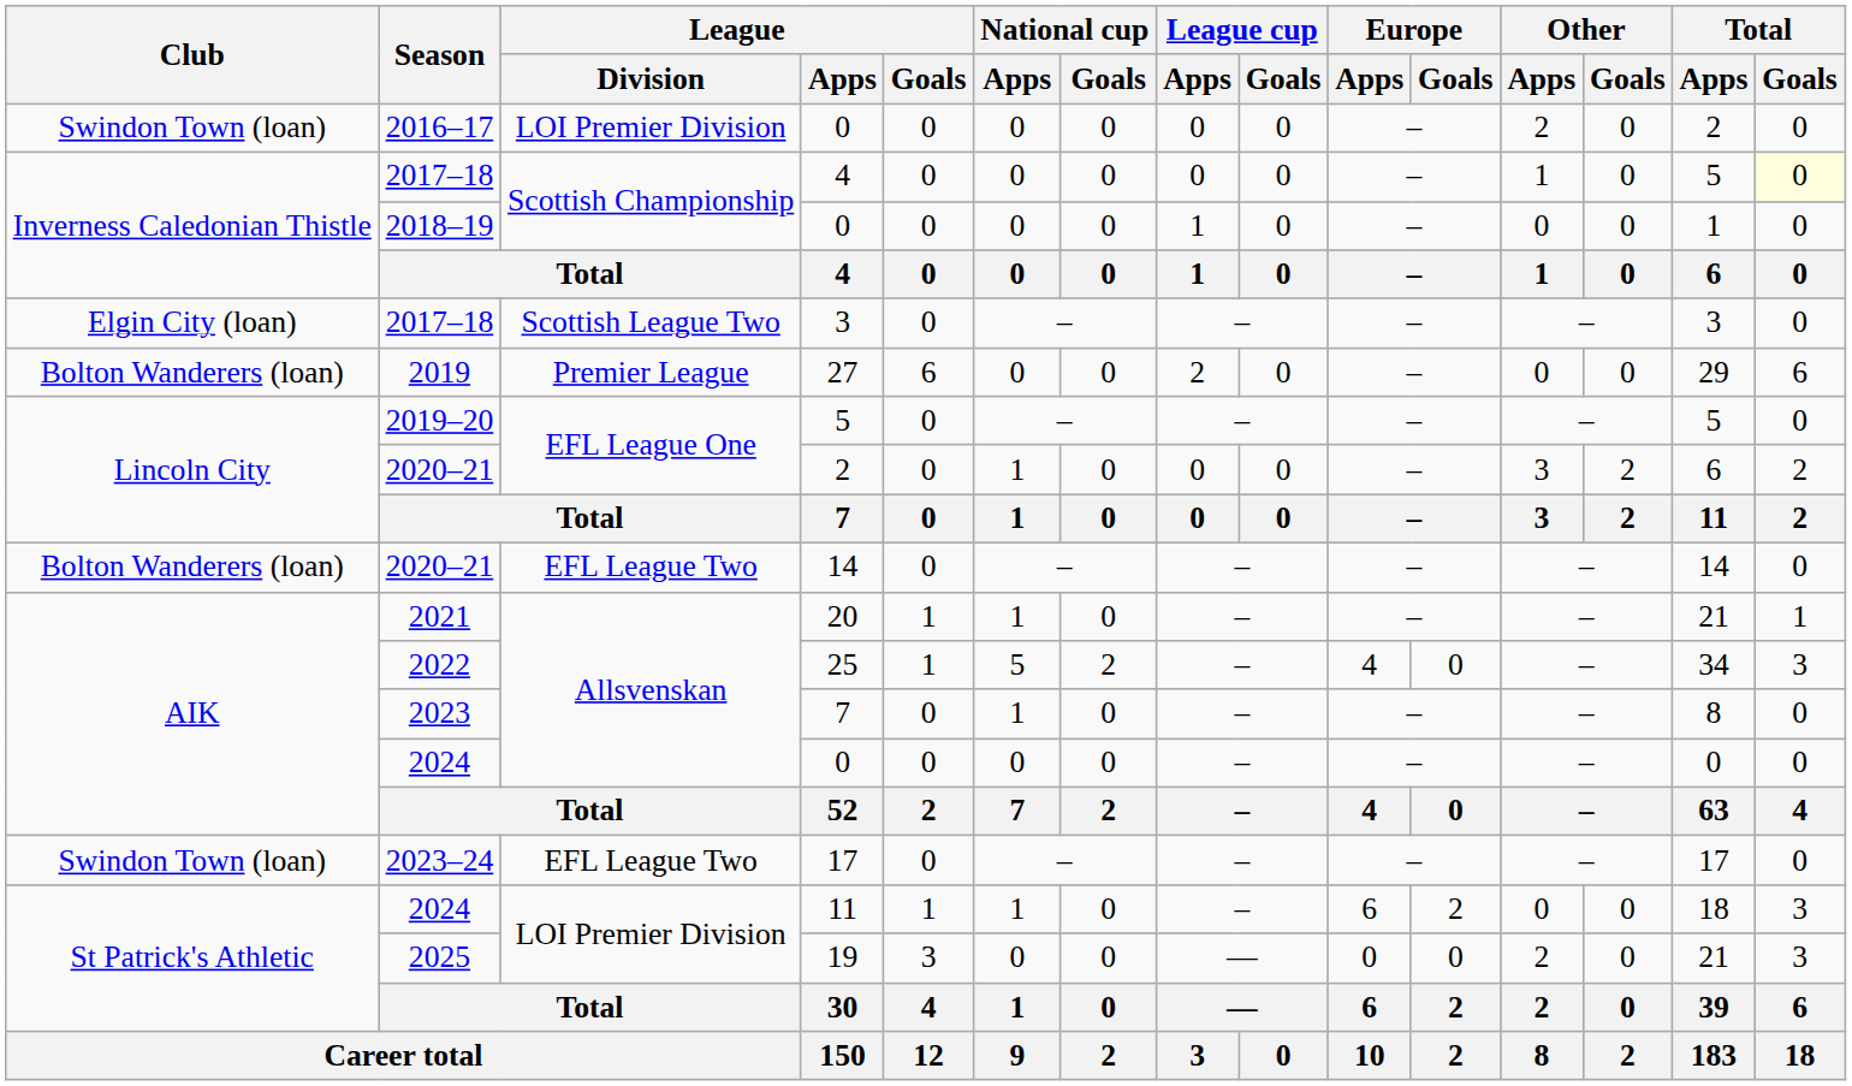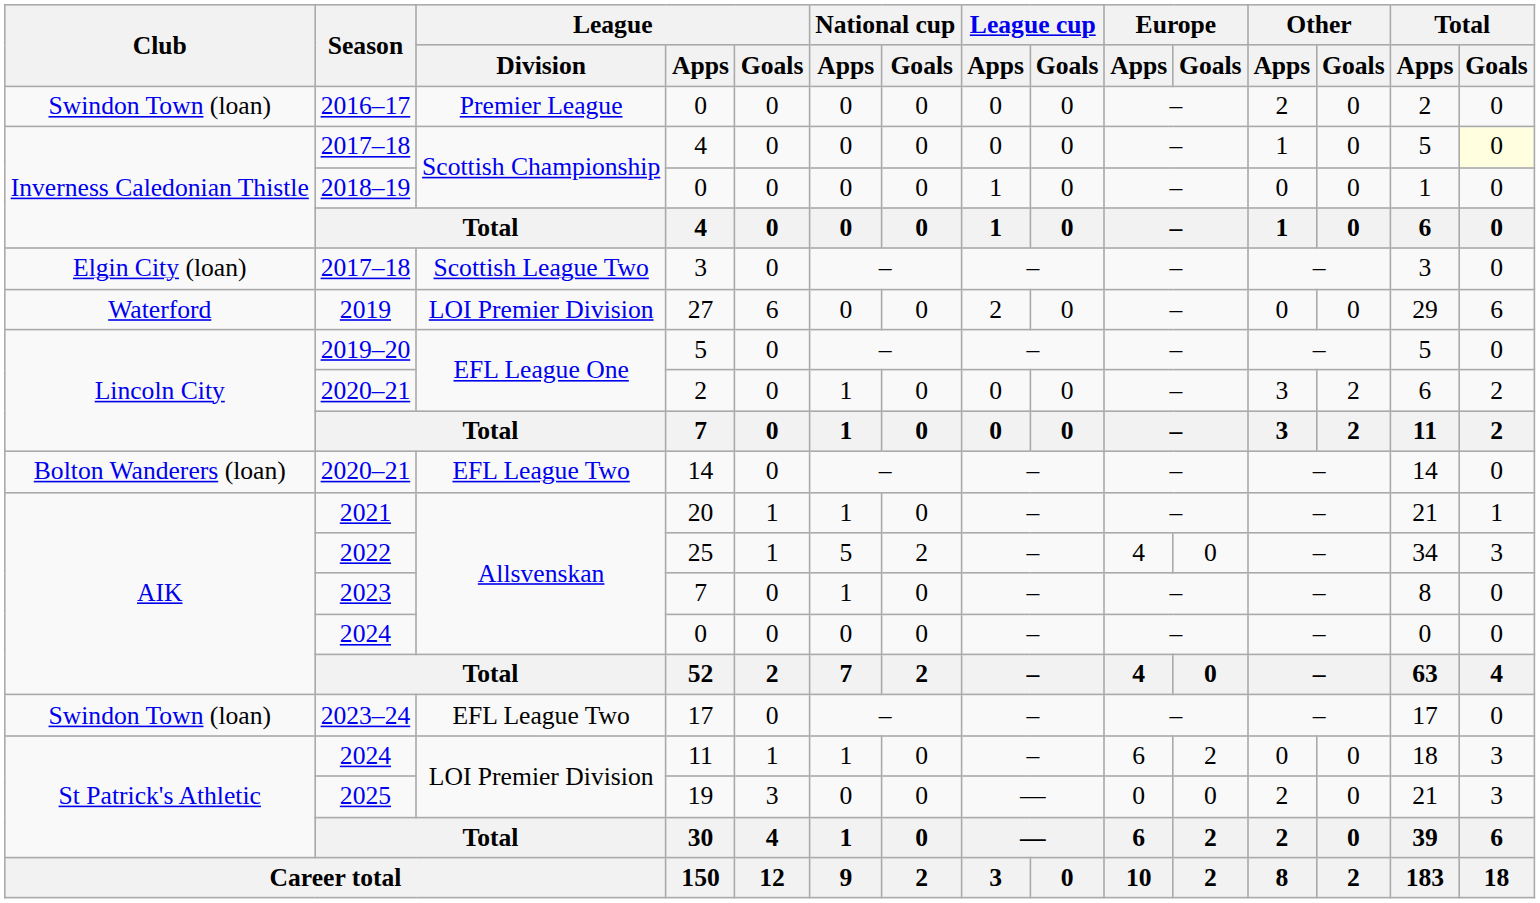 <table class="wikitable" style="text-align:center">
 <tr>
 <th rowspan="2">Club</th>
 <th rowspan="2">Season</th>
 <th colspan="3">League</th>
 <th colspan="2">National cup</th>
 <th colspan="2"><a href='#'>League cup</a></th>
 <th colspan="2">Europe</th>
 <th colspan="2">Other</th>
 <th colspan="2">Total</th>
 </tr>
 <tr>
 <th>Division</th>
 <th>Apps</th>
 <th>Goals</th>
 <th>Apps</th>
 <th>Goals</th>
 <th>Apps</th>
 <th>Goals</th>
 <th>Apps</th>
 <th>Goals</th>
 <th>Apps</th>
 <th>Goals</th>
 <th>Apps</th>
 <th>Goals</th>
 </tr>
 <tr>
 <td><a href='#'>Swindon Town</a> (loan)</td>
 <td><a href='#'>2016–17</a></td>
-<td><a href='#'>LOI Premier Division</a></td>
+<td><a href='#'>Premier League</a></td>
 <td>0</td>
 <td>0</td>
 <td>0</td>
 <td>0</td>
 <td>0</td>
 <td>0</td>
 <td colspan="2">–</td>
 <td>2</td>
 <td>0</td>
 <td>2</td>
 <td>0</td>
 </tr>
 <tr>
 <td rowspan="3"><a href='#'>Inverness Caledonian Thistle</a></td>
 <td><a href='#'>2017–18</a></td>
 <td rowspan="2"><a href='#'>Scottish Championship</a></td>
 <td>4</td>
 <td>0</td>
 <td>0</td>
 <td>0</td>
 <td>0</td>
 <td>0</td>
 <td colspan="2">–</td>
 <td>1</td>
 <td>0</td>
 <td>5</td>
 <td style="background: lightyellow;">0</td>
 </tr>
 <tr>
 <td><a href='#'>2018–19</a></td>
 <td>0</td>
 <td>0</td>
 <td>0</td>
 <td>0</td>
 <td>1</td>
 <td>0</td>
 <td colspan="2">–</td>
 <td>0</td>
 <td>0</td>
 <td>1</td>
 <td>0</td>
 </tr>
 <tr>
 <th colspan="2">Total</th>
 <th>4</th>
 <th>0</th>
 <th>0</th>
 <th>0</th>
 <th>1</th>
 <th>0</th>
 <th colspan="2">–</th>
 <th>1</th>
 <th>0</th>
 <th>6</th>
 <th>0</th>
 </tr>
 <tr>
 <td><a href='#'>Elgin City</a> (loan)</td>
 <td><a href='#'>2017–18</a></td>
 <td><a href='#'>Scottish League Two</a></td>
 <td>3</td>
 <td>0</td>
 <td colspan="2">–</td>
 <td colspan="2">–</td>
 <td colspan="2">–</td>
 <td colspan="2">–</td>
 <td>3</td>
 <td>0</td>
 </tr>
 <tr>
-<td><a href='#'>Bolton Wanderers</a> (loan)</td>
+<td><a href='#'>Waterford</a></td>
 <td><a href='#'>2019</a></td>
-<td><a href='#'>Premier League</a></td>
+<td><a href='#'>LOI Premier Division</a></td>
 <td>27</td>
 <td>6</td>
 <td>0</td>
 <td>0</td>
 <td>2</td>
 <td>0</td>
 <td colspan="2">–</td>
 <td>0</td>
 <td>0</td>
 <td>29</td>
 <td>6</td>
 </tr>
 <tr>
 <td rowspan="3"><a href='#'>Lincoln City</a></td>
 <td><a href='#'>2019–20</a></td>
 <td rowspan="2"><a href='#'>EFL League One</a></td>
 <td>5</td>
 <td>0</td>
 <td colspan="2">–</td>
 <td colspan="2">–</td>
 <td colspan="2">–</td>
 <td colspan="2">–</td>
 <td>5</td>
 <td>0</td>
 </tr>
 <tr>
 <td><a href='#'>2020–21</a></td>
 <td>2</td>
 <td>0</td>
 <td>1</td>
 <td>0</td>
 <td>0</td>
 <td>0</td>
 <td colspan="2">–</td>
 <td>3</td>
 <td>2</td>
 <td>6</td>
 <td>2</td>
 </tr>
 <tr>
 <th colspan="2">Total</th>
 <th>7</th>
 <th>0</th>
 <th>1</th>
 <th>0</th>
 <th>0</th>
 <th>0</th>
 <th colspan="2">–</th>
 <th>3</th>
 <th>2</th>
 <th>11</th>
 <th>2</th>
 </tr>
 <tr>
 <td><a href='#'>Bolton Wanderers</a> (loan)</td>
 <td><a href='#'>2020–21</a></td>
 <td><a href='#'>EFL League Two</a></td>
 <td>14</td>
 <td>0</td>
 <td colspan="2">–</td>
 <td colspan="2">–</td>
 <td colspan="2">–</td>
 <td colspan="2">–</td>
 <td>14</td>
 <td>0</td>
 </tr>
 <tr>
 <td rowspan="5"><a href='#'>AIK</a></td>
 <td><a href='#'>2021</a></td>
 <td rowspan="4"><a href='#'>Allsvenskan</a></td>
 <td>20</td>
 <td>1</td>
 <td>1</td>
 <td>0</td>
 <td colspan="2">–</td>
 <td colspan="2">–</td>
 <td colspan="2">–</td>
 <td>21</td>
 <td>1</td>
 </tr>
 <tr>
 <td><a href='#'>2022</a></td>
 <td>25</td>
 <td>1</td>
 <td>5</td>
 <td>2</td>
 <td colspan="2">–</td>
 <td>4</td>
 <td>0</td>
 <td colspan="2">–</td>
 <td>34</td>
 <td>3</td>
 </tr>
 <tr>
 <td><a href='#'>2023</a></td>
 <td>7</td>
 <td>0</td>
 <td>1</td>
 <td>0</td>
 <td colspan="2">–</td>
 <td colspan="2">–</td>
 <td colspan="2">–</td>
 <td>8</td>
 <td>0</td>
 </tr>
 <tr>
 <td><a href='#'>2024</a></td>
 <td>0</td>
 <td>0</td>
 <td>0</td>
 <td>0</td>
 <td colspan="2">–</td>
 <td colspan="2">–</td>
 <td colspan="2">–</td>
 <td>0</td>
 <td>0</td>
 </tr>
 <tr>
 <th colspan="2">Total</th>
 <th>52</th>
 <th>2</th>
 <th>7</th>
 <th>2</th>
 <th colspan="2">–</th>
 <th>4</th>
 <th>0</th>
 <th colspan="2">–</th>
 <th>63</th>
 <th>4</th>
 </tr>
 <tr>
 <td><a href='#'>Swindon Town</a> (loan)</td>
 <td><a href='#'>2023–24</a></td>
 <td>EFL League Two</td>
 <td>17</td>
 <td>0</td>
 <td colspan="2">–</td>
 <td colspan="2">–</td>
 <td colspan="2">–</td>
 <td colspan="2">–</td>
 <td>17</td>
 <td>0</td>
 </tr>
 <tr>
 <td rowspan="3"><a href='#'>St Patrick's Athletic</a></td>
 <td><a href='#'>2024</a></td>
 <td rowspan="2">LOI Premier Division</td>
 <td>11</td>
 <td>1</td>
 <td>1</td>
 <td>0</td>
 <td colspan="2">–</td>
 <td>6</td>
 <td>2</td>
 <td>0</td>
 <td>0</td>
 <td>18</td>
 <td>3</td>
 </tr>
 <tr>
 <td><a href='#'>2025</a></td>
 <td>19</td>
 <td>3</td>
 <td>0</td>
 <td>0</td>
 <td colspan="2">—</td>
 <td>0</td>
 <td>0</td>
 <td>2</td>
 <td>0</td>
 <td>21</td>
 <td>3</td>
 </tr>
 <tr>
 <th colspan="2">Total</th>
 <th>30</th>
 <th>4</th>
 <th>1</th>
 <th>0</th>
 <th colspan="2">—</th>
 <th>6</th>
 <th>2</th>
 <th>2</th>
 <th>0</th>
 <th>39</th>
 <th>6</th>
 </tr>
 <tr>
 <th colspan="3">Career total</th>
 <th>150</th>
 <th>12</th>
 <th>9</th>
 <th>2</th>
 <th>3</th>
 <th>0</th>
 <th>10</th>
 <th>2</th>
 <th>8</th>
 <th>2</th>
 <th>183</th>
 <th>18</th>
 </tr>
 </table>
